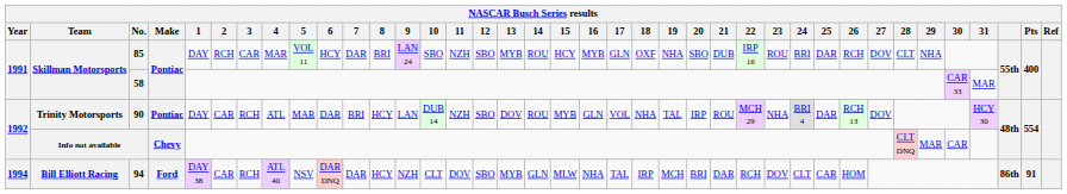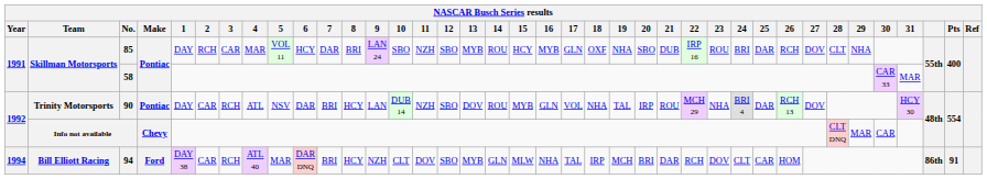 <table class="wikitable" style="text-align:center; font-size:75%">
 <tr>
 <th colspan=42><a href='#'>NASCAR Busch Series</a> results</th>
 </tr>
 <tr>
 <th>Year</th>
 <th>Team</th>
 <th>No.</th>
 <th>Make</th>
 <th>1</th>
 <th>2</th>
 <th>3</th>
 <th>4</th>
 <th>5</th>
 <th>6</th>
 <th>7</th>
 <th>8</th>
 <th>9</th>
 <th>10</th>
 <th>11</th>
 <th>12</th>
 <th>13</th>
 <th>14</th>
 <th>15</th>
 <th>16</th>
 <th>17</th>
 <th>18</th>
 <th>19</th>
 <th>20</th>
 <th>21</th>
 <th>22</th>
 <th>23</th>
 <th>24</th>
 <th>25</th>
 <th>26</th>
 <th>27</th>
 <th>28</th>
 <th>29</th>
 <th>30</th>
 <th>31</th>
 <th></th>
 <th>Pts</th>
 <th>Ref</th>
 </tr>
 <tr>
 <th rowspan=2><a href='#'>1991</a></th>
 <th rowspan=2><a href='#'>Skillman Motorsports</a></th>
 <th>85</th>
 <th rowspan=2><a href='#'>Pontiac</a></th>
 <td><a href='#'>DAY</a></td>
 <td><a href='#'>RCH</a></td>
 <td><a href='#'>CAR</a></td>
 <td><a href='#'>MAR</a></td>
 <td style="background:#DFFFDF;"><a href='#'>VOL</a><br><small>11</small></td>
 <td><a href='#'>HCY</a></td>
 <td><a href='#'>DAR</a></td>
 <td><a href='#'>BRI</a></td>
 <td style="background:#EFCFFF;"><a href='#'>LAN</a><br><small>24</small></td>
 <td><a href='#'>SBO</a></td>
 <td><a href='#'>NZH</a></td>
 <td><a href='#'>SBO</a></td>
 <td><a href='#'>MYB</a></td>
 <td><a href='#'>ROU</a></td>
 <td><a href='#'>HCY</a></td>
 <td><a href='#'>MYB</a></td>
 <td><a href='#'>GLN</a></td>
 <td><a href='#'>OXF</a></td>
 <td><a href='#'>NHA</a></td>
 <td><a href='#'>SBO</a></td>
 <td><a href='#'>DUB</a></td>
 <td style="background:#DFFFDF;"><a href='#'>IRP</a><br><small>16</small></td>
 <td><a href='#'>ROU</a></td>
 <td><a href='#'>BRI</a></td>
 <td><a href='#'>DAR</a></td>
 <td><a href='#'>RCH</a></td>
 <td><a href='#'>DOV</a></td>
 <td><a href='#'>CLT</a></td>
 <td><a href='#'>NHA</a></td>
 <td colspan=2></td>
 <th rowspan=2>55th</th>
 <th rowspan=2>400</th>
 <th rowspan=2></th>
 </tr>
 <tr>
 <th>58</th>
 <td colspan=29></td>
 <td style="background:#EFCFFF;"><a href='#'>CAR</a><br><small>33</small></td>
 <td><a href='#'>MAR</a></td>
 </tr>
 <tr>
 <th rowspan=2><a href='#'>1992</a></th>
 <th>Trinity Motorsports</th>
 <th>90</th>
 <th><a href='#'>Pontiac</a></th>
 <td><a href='#'>DAY</a></td>
 <td><a href='#'>CAR</a></td>
 <td><a href='#'>RCH</a></td>
 <td><a href='#'>ATL</a></td>
-<td><a href='#'>MAR</a></td>
+<td><a href='#'>NSV</a></td>
 <td><a href='#'>DAR</a></td>
 <td><a href='#'>BRI</a></td>
 <td><a href='#'>HCY</a></td>
 <td><a href='#'>LAN</a></td>
 <td style="background:#DFFFDF;"><a href='#'>DUB</a><br><small>14</small></td>
 <td><a href='#'>NZH</a></td>
 <td><a href='#'>SBO</a></td>
 <td><a href='#'>DOV</a></td>
 <td><a href='#'>ROU</a></td>
 <td><a href='#'>MYB</a></td>
 <td><a href='#'>GLN</a></td>
 <td><a href='#'>VOL</a></td>
 <td><a href='#'>NHA</a></td>
 <td><a href='#'>TAL</a></td>
 <td><a href='#'>IRP</a></td>
 <td><a href='#'>ROU</a></td>
 <td style="background:#EFCFFF;"><a href='#'>MCH</a><br><small>29</small></td>
 <td><a href='#'>NHA</a></td>
 <td style="background:#DFDFDF;"><a href='#'>BRI</a><br><small>4</small></td>
 <td><a href='#'>DAR</a></td>
 <td style="background:#DFFFDF;"><a href='#'>RCH</a><br><small>13</small></td>
 <td><a href='#'>DOV</a></td>
 <td colspan=3></td>
 <td style="background:#EFCFFF;"><a href='#'>HCY</a><br><small>30</small></td>
 <th rowspan=2>48th</th>
 <th rowspan=2>554</th>
 <th rowspan=2></th>
 </tr>
 <tr>
 <th colspan=2><small>Info not available</small></th>
 <th><a href='#'>Chevy</a></th>
 <td colspan=27></td>
 <td style="background:#FFCFCF;"><a href='#'>CLT</a><br><small>DNQ</small></td>
 <td><a href='#'>MAR</a></td>
 <td><a href='#'>CAR</a></td>
 <td></td>
 </tr>
 <tr>
 <th><a href='#'>1994</a></th>
 <th><a href='#'>Bill Elliott Racing</a></th>
 <th>94</th>
 <th><a href='#'>Ford</a></th>
 <td style="background:#EFCFFF;"><a href='#'>DAY</a><br><small>38</small></td>
 <td><a href='#'>CAR</a></td>
 <td><a href='#'>RCH</a></td>
 <td style="background:#EFCFFF;"><a href='#'>ATL</a><br><small>40</small></td>
-<td><a href='#'>NSV</a></td>
+<td><a href='#'>MAR</a></td>
 <td style="background:#FFCFCF;"><a href='#'>DAR</a><br><small>DNQ</small></td>
-<td><a href='#'>DAR</a></td>
+<td><a href='#'>BRI</a></td>
 <td><a href='#'>HCY</a></td>
 <td><a href='#'>NZH</a></td>
 <td><a href='#'>CLT</a></td>
 <td><a href='#'>DOV</a></td>
 <td><a href='#'>SBO</a></td>
 <td><a href='#'>MYB</a></td>
 <td><a href='#'>GLN</a></td>
 <td><a href='#'>MLW</a></td>
 <td><a href='#'>NHA</a></td>
 <td><a href='#'>TAL</a></td>
 <td><a href='#'>IRP</a></td>
 <td><a href='#'>MCH</a></td>
 <td><a href='#'>BRI</a></td>
 <td><a href='#'>DAR</a></td>
 <td><a href='#'>RCH</a></td>
 <td><a href='#'>DOV</a></td>
 <td><a href='#'>CLT</a></td>
 <td><a href='#'>CAR</a></td>
 <td><a href='#'>HOM</a></td>
 <td colspan=5></td>
 <th>86th</th>
 <th>91</th>
 <th></th>
 </tr>
 </table>
